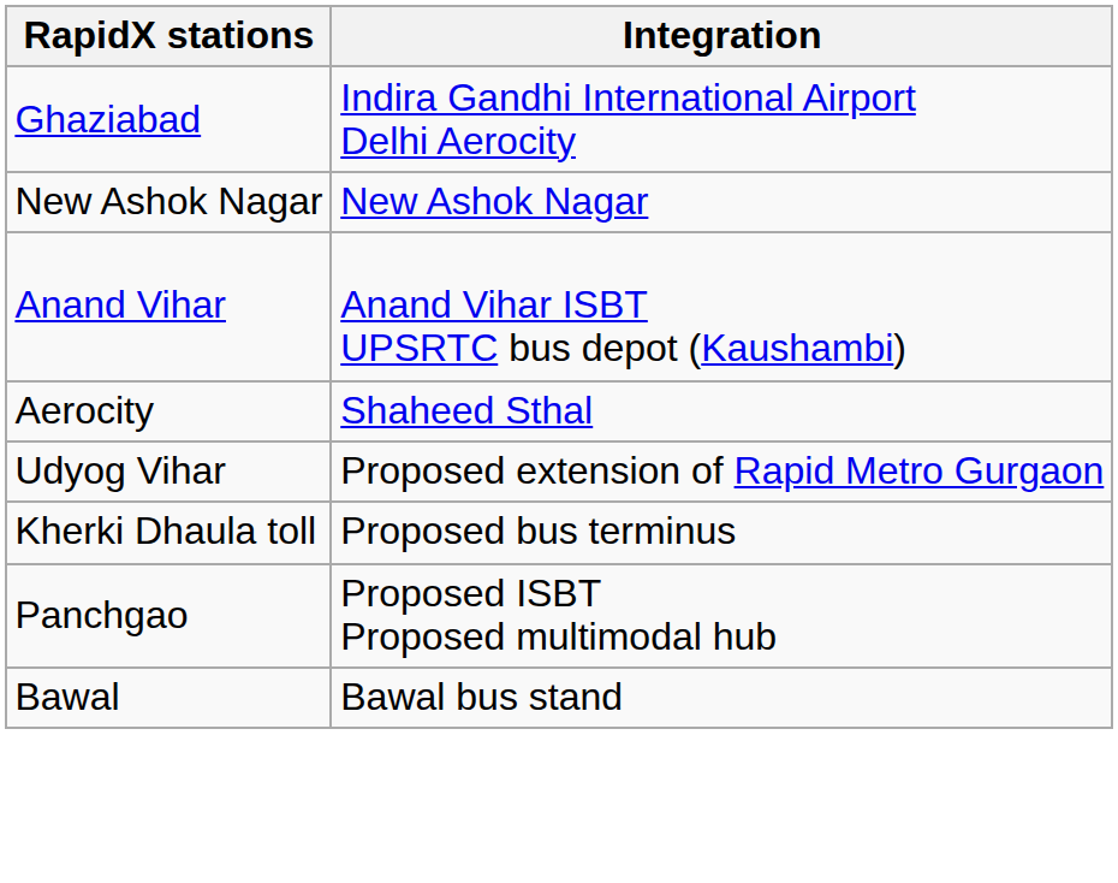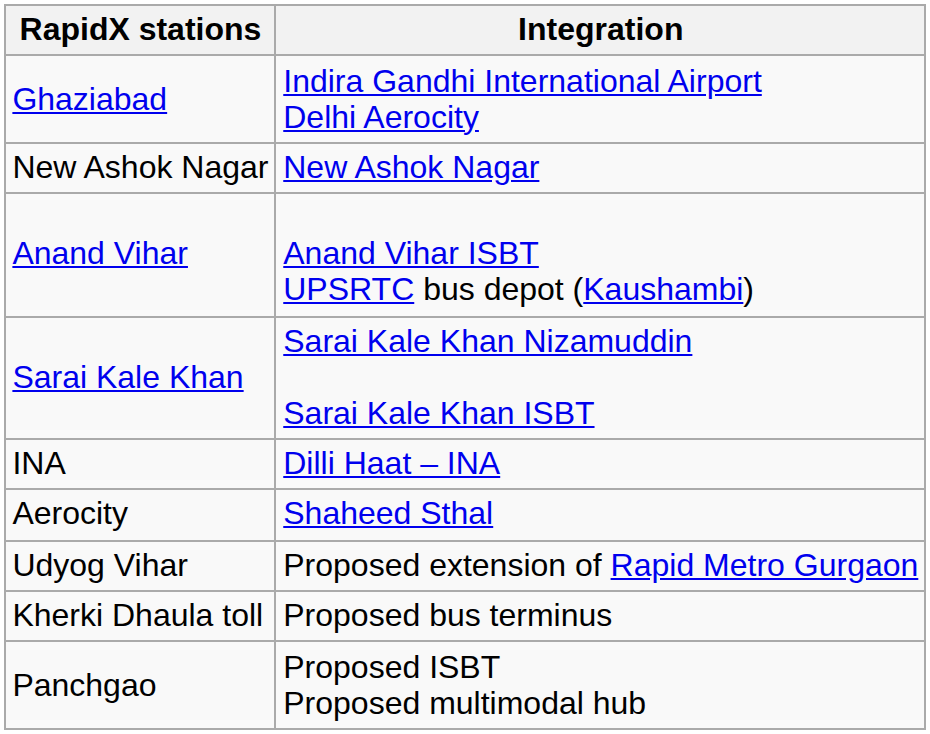 <table class="wikitable">
 <tr>
 <th>RapidX stations</th>
 <th>Integration</th>
 </tr>
 <tr>
 <td><a href='#'>Ghaziabad</a></td>
 <td> <a href='#'>Indira Gandhi International Airport</a><br>  <a href='#'>Delhi Aerocity</a></td>
 </tr>
 <tr>
 <td>New Ashok Nagar</td>
 <td>  <a href='#'>New Ashok Nagar</a></td>
 </tr>
 <tr>
 <td><a href='#'>Anand Vihar</a></td>
 <td>  <br><a href='#'>Anand Vihar ISBT</a><br><a href='#'>UPSRTC</a> bus depot (<a href='#'>Kaushambi</a>)<br> </td>
 </tr>
 <tr>
+<td><a href='#'>Sarai Kale Khan</a></td>
+<td>  <a href='#'>Sarai Kale Khan Nizamuddin</a><br> <br> <a href='#'>Sarai Kale Khan ISBT</a></td>
+</tr>
+<tr>
+<td>INA</td>
+<td>  <a href='#'>Dilli Haat – INA</a></td>
+</tr>
+<tr>
 <td>Aerocity</td>
 <td>  <a href='#'>Shaheed Sthal</a></td>
 </tr>
 <tr>
 <td>Udyog Vihar</td>
 <td> Proposed extension of <a href='#'>Rapid Metro Gurgaon</a></td>
 </tr>
 <tr>
 <td>Kherki Dhaula toll</td>
 <td> Proposed bus terminus</td>
 </tr>
 <tr>
 <td>Panchgao</td>
 <td> Proposed ISBT<br> Proposed multimodal hub</td>
 </tr>
-<tr>
-<td>Bawal</td>
-<td> Bawal bus stand</td>
-</tr>
 </table>
